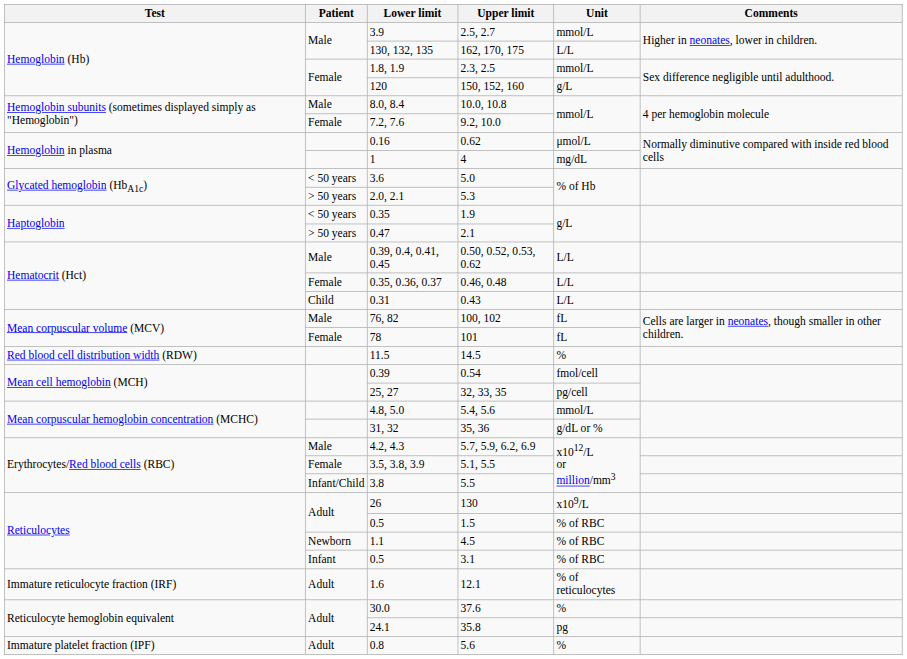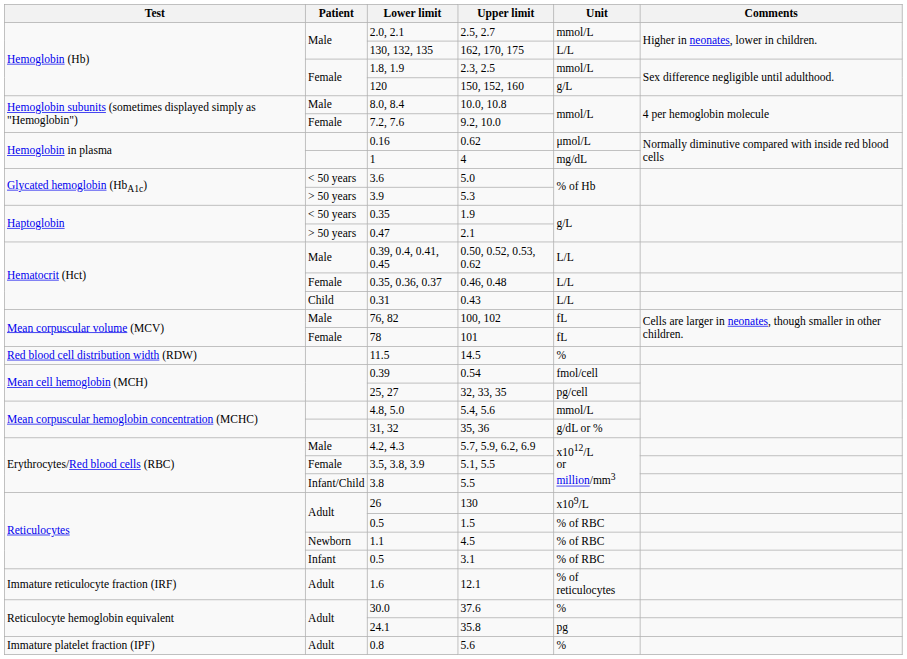 <table class="wikitable">
 <tr>
 <th>Test</th>
 <th>Patient</th>
 <th>Lower limit</th>
 <th>Upper limit</th>
 <th>Unit</th>
 <th>Comments</th>
 </tr>
 <tr>
 <td rowspan=4><a href='#'>Hemoglobin</a> (Hb)</td>
 <td rowspan=2>Male</td>
-<td>3.9</td>
+<td>2.0, 2.1</td>
 <td>2.5, 2.7</td>
 <td>mmol/L</td>
 <td rowspan=2>Higher in <a href='#'>neonates</a>, lower in children.</td>
 </tr>
 <tr>
 <td>130, 132, 135</td>
 <td>162, 170, 175</td>
 <td>L/L</td>
 </tr>
 <tr>
 <td rowspan=2>Female</td>
 <td>1.8, 1.9</td>
 <td>2.3, 2.5</td>
 <td>mmol/L</td>
 <td rowspan=2>Sex difference negligible until adulthood.</td>
 </tr>
 <tr>
 <td>120</td>
 <td>150, 152, 160</td>
 <td>g/L</td>
 </tr>
 <tr>
 <td rowspan=2><a href='#'>Hemoglobin subunits</a> (sometimes displayed simply as "Hemoglobin")</td>
 <td>Male</td>
 <td>8.0, 8.4</td>
 <td>10.0, 10.8</td>
 <td rowspan=2>mmol/L</td>
 <td rowspan=2>4 per hemoglobin molecule</td>
 </tr>
 <tr>
 <td>Female</td>
 <td>7.2, 7.6</td>
 <td>9.2, 10.0</td>
 </tr>
 <tr>
 <td rowspan=2><a href='#'>Hemoglobin</a> in plasma</td>
 <td></td>
 <td>0.16</td>
 <td>0.62</td>
 <td>μmol/L</td>
 <td rowspan=2>Normally diminutive compared with inside red blood cells</td>
 </tr>
 <tr>
 <td></td>
 <td>1</td>
 <td>4</td>
 <td>mg/dL</td>
 </tr>
 <tr>
 <td rowspan=2><a href='#'>Glycated hemoglobin</a> (Hb<sub>A1c</sub>)</td>
 <td>< 50 years</td>
 <td>3.6</td>
 <td>5.0</td>
 <td rowspan=2>% of Hb</td>
 <td rowspan=2></td>
 </tr>
 <tr>
 <td>> 50 years</td>
-<td>2.0, 2.1</td>
+<td>3.9</td>
 <td>5.3</td>
 </tr>
 <tr>
 <td rowspan=2><a href='#'>Haptoglobin</a></td>
 <td>< 50 years</td>
 <td>0.35</td>
 <td>1.9</td>
 <td rowspan=2>g/L</td>
 <td rowspan=2></td>
 </tr>
 <tr>
 <td>> 50 years</td>
 <td>0.47</td>
 <td>2.1</td>
 </tr>
 <tr>
 <td rowspan=3><a href='#'>Hematocrit</a> (Hct)</td>
 <td>Male</td>
 <td>0.39, 0.4, 0.41, 0.45</td>
 <td>0.50, 0.52, 0.53, 0.62</td>
 <td>L/L</td>
 <td></td>
 </tr>
 <tr>
 <td>Female</td>
 <td>0.35, 0.36, 0.37</td>
 <td>0.46, 0.48</td>
 <td>L/L</td>
 <td></td>
 </tr>
 <tr>
 <td>Child</td>
 <td>0.31</td>
 <td>0.43</td>
 <td>L/L</td>
 <td></td>
 </tr>
 <tr>
 <td rowspan=2><a href='#'>Mean corpuscular volume</a> (MCV)</td>
 <td>Male</td>
 <td>76, 82</td>
 <td>100, 102</td>
 <td>fL</td>
 <td rowspan=2>Cells are larger in <a href='#'>neonates</a>, though smaller in other children.</td>
 </tr>
 <tr>
 <td>Female</td>
 <td>78</td>
 <td>101</td>
 <td>fL</td>
 </tr>
 <tr>
 <td><a href='#'>Red blood cell distribution width</a> (RDW)</td>
 <td></td>
 <td>11.5</td>
 <td>14.5</td>
 <td>%</td>
 <td></td>
 </tr>
 <tr>
 <td rowspan=2><a href='#'>Mean cell hemoglobin</a> (MCH)</td>
 <td rowspan=2></td>
 <td>0.39</td>
 <td>0.54</td>
 <td>fmol/cell</td>
 <td rowspan=2></td>
 </tr>
 <tr>
 <td>25, 27</td>
 <td>32, 33, 35</td>
 <td>pg/cell</td>
 </tr>
 <tr>
 <td rowspan=2><a href='#'>Mean corpuscular hemoglobin concentration</a> (MCHC)</td>
 <td></td>
 <td>4.8,  5.0</td>
 <td>5.4, 5.6</td>
 <td>mmol/L</td>
 <td rowspan=2></td>
 </tr>
 <tr>
 <td></td>
 <td>31, 32</td>
 <td>35, 36</td>
 <td>g/dL or %</td>
 </tr>
 <tr>
 <td rowspan=3>Erythrocytes/<a href='#'>Red blood cells</a> (RBC)</td>
 <td>Male</td>
 <td>4.2, 4.3</td>
 <td>5.7, 5.9, 6.2, 6.9</td>
 <td rowspan=3>x10<sup>12</sup>/L<br>or<br><a href='#'>million</a>/mm<sup>3</sup></td>
 <td></td>
 </tr>
 <tr>
 <td>Female</td>
 <td>3.5, 3.8, 3.9</td>
 <td>5.1,  5.5</td>
 <td></td>
 </tr>
 <tr>
 <td>Infant/Child</td>
 <td>3.8</td>
 <td>5.5</td>
 <td></td>
 </tr>
 <tr>
 <td rowspan=4><a href='#'>Reticulocytes</a></td>
 <td rowspan=2>Adult</td>
 <td>26</td>
 <td>130</td>
 <td>x10<sup>9</sup>/L</td>
 <td></td>
 </tr>
 <tr>
 <td>0.5</td>
 <td>1.5</td>
 <td>% of RBC</td>
 <td></td>
 </tr>
 <tr>
 <td>Newborn</td>
 <td>1.1</td>
 <td>4.5</td>
 <td>% of RBC</td>
 <td></td>
 </tr>
 <tr>
 <td>Infant</td>
 <td>0.5</td>
 <td>3.1</td>
 <td>% of RBC</td>
 <td></td>
 </tr>
 <tr>
 <td>Immature reticulocyte fraction (IRF)</td>
 <td>Adult</td>
 <td>1.6</td>
 <td>12.1</td>
 <td>% of reticulocytes</td>
 <td></td>
 </tr>
 <tr>
 <td rowspan=2>Reticulocyte hemoglobin equivalent</td>
 <td rowspan=2>Adult</td>
 <td>30.0</td>
 <td>37.6</td>
 <td>%</td>
 <td></td>
 </tr>
 <tr>
 <td>24.1</td>
 <td>35.8</td>
 <td>pg</td>
 </tr>
 <tr>
 <td>Immature platelet fraction (IPF)</td>
 <td>Adult</td>
 <td>0.8</td>
 <td>5.6</td>
 <td>%</td>
 <td></td>
 </tr>
 </table>
